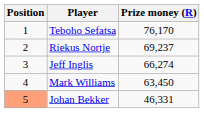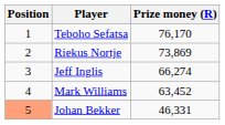 <table class=wikitable>
 <tr>
 <th>Position</th>
 <th>Player</th>
 <th>Prize money (<a href='#'>R</a>)</th>
 </tr>
 <tr>
 <td align=center>1</td>
 <td> <a href='#'>Teboho Sefatsa</a></td>
 <td align=center>76,170</td>
 </tr>
 <tr>
 <td align=center>2</td>
 <td> <a href='#'>Riekus Nortje</a></td>
-<td align=center>69,237</td>
+<td align=center>73,869</td>
 </tr>
 <tr>
 <td align=center>3</td>
 <td> <a href='#'>Jeff Inglis</a></td>
 <td align=center>66,274</td>
 </tr>
 <tr>
 <td align=center>4</td>
 <td> <a href='#'>Mark Williams</a></td>
-<td align=center>63,450</td>
+<td align=center>63,452</td>
 </tr>
 <tr>
 <td align=center style="background: lightsalmon;">5</td>
 <td> <a href='#'>Johan Bekker</a></td>
 <td align=center>46,331</td>
 </tr>
 </table>
